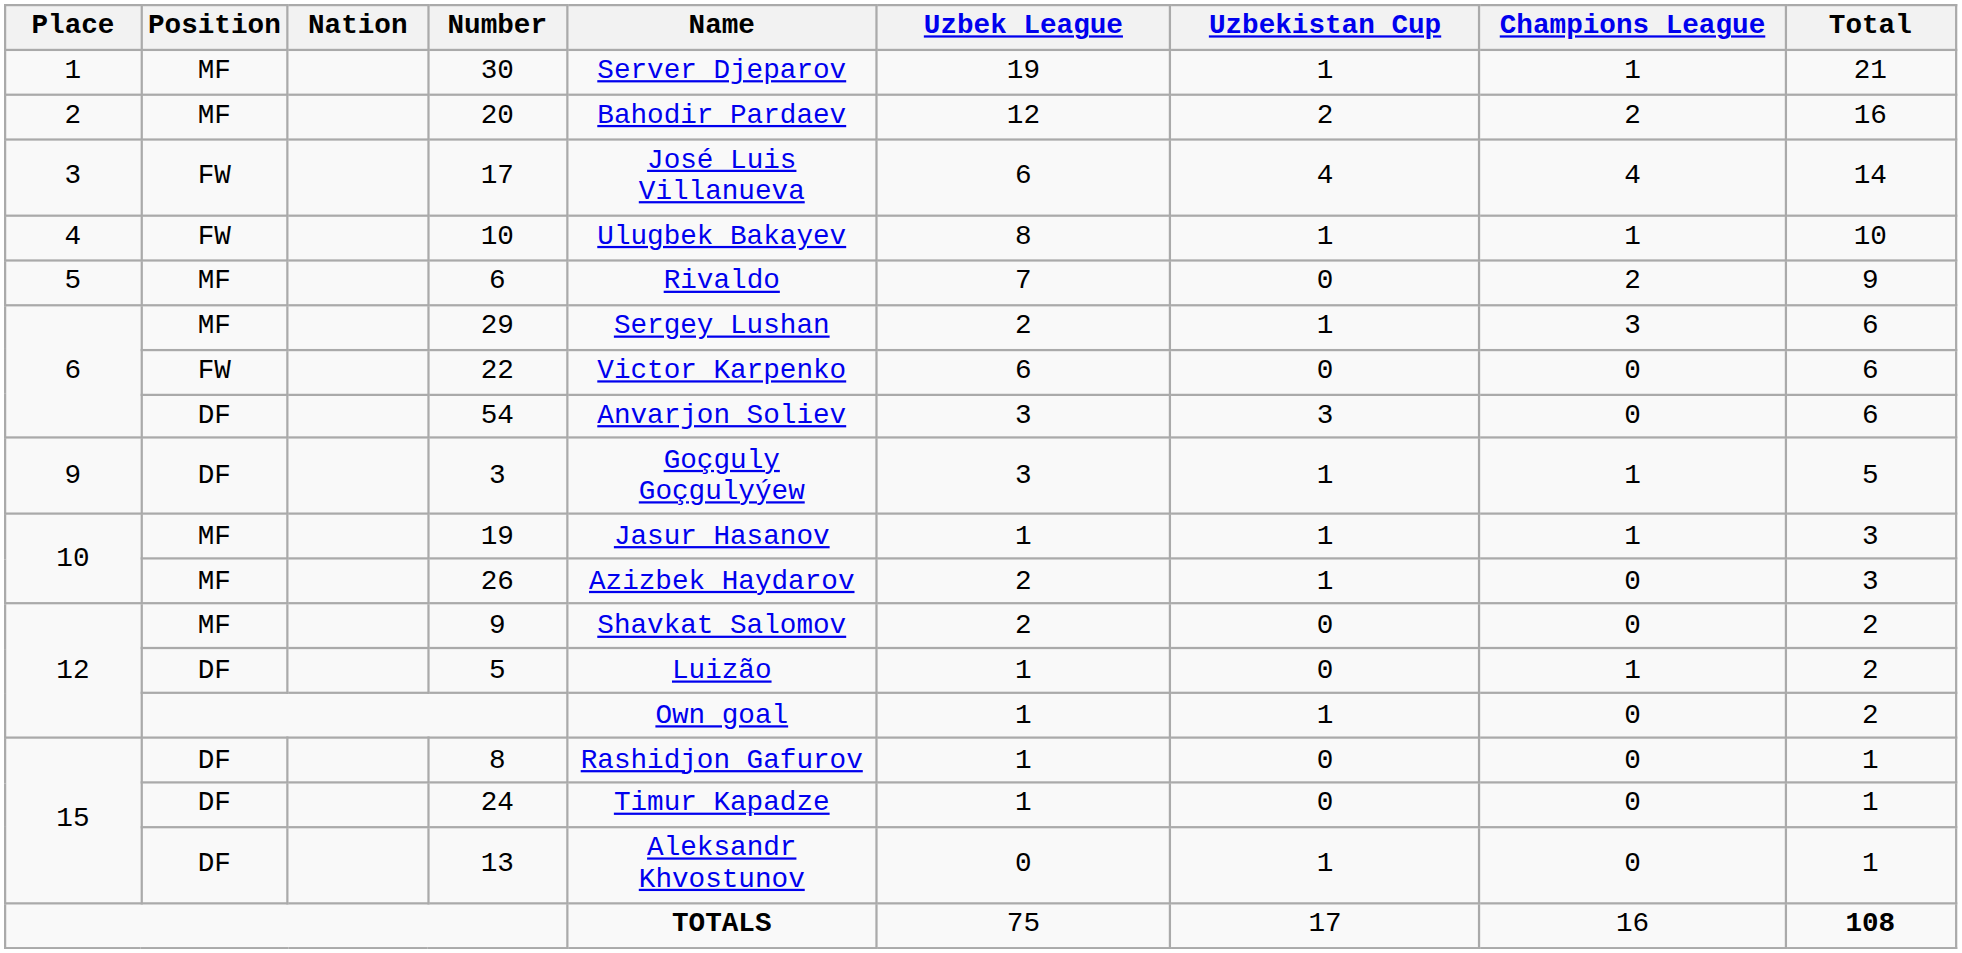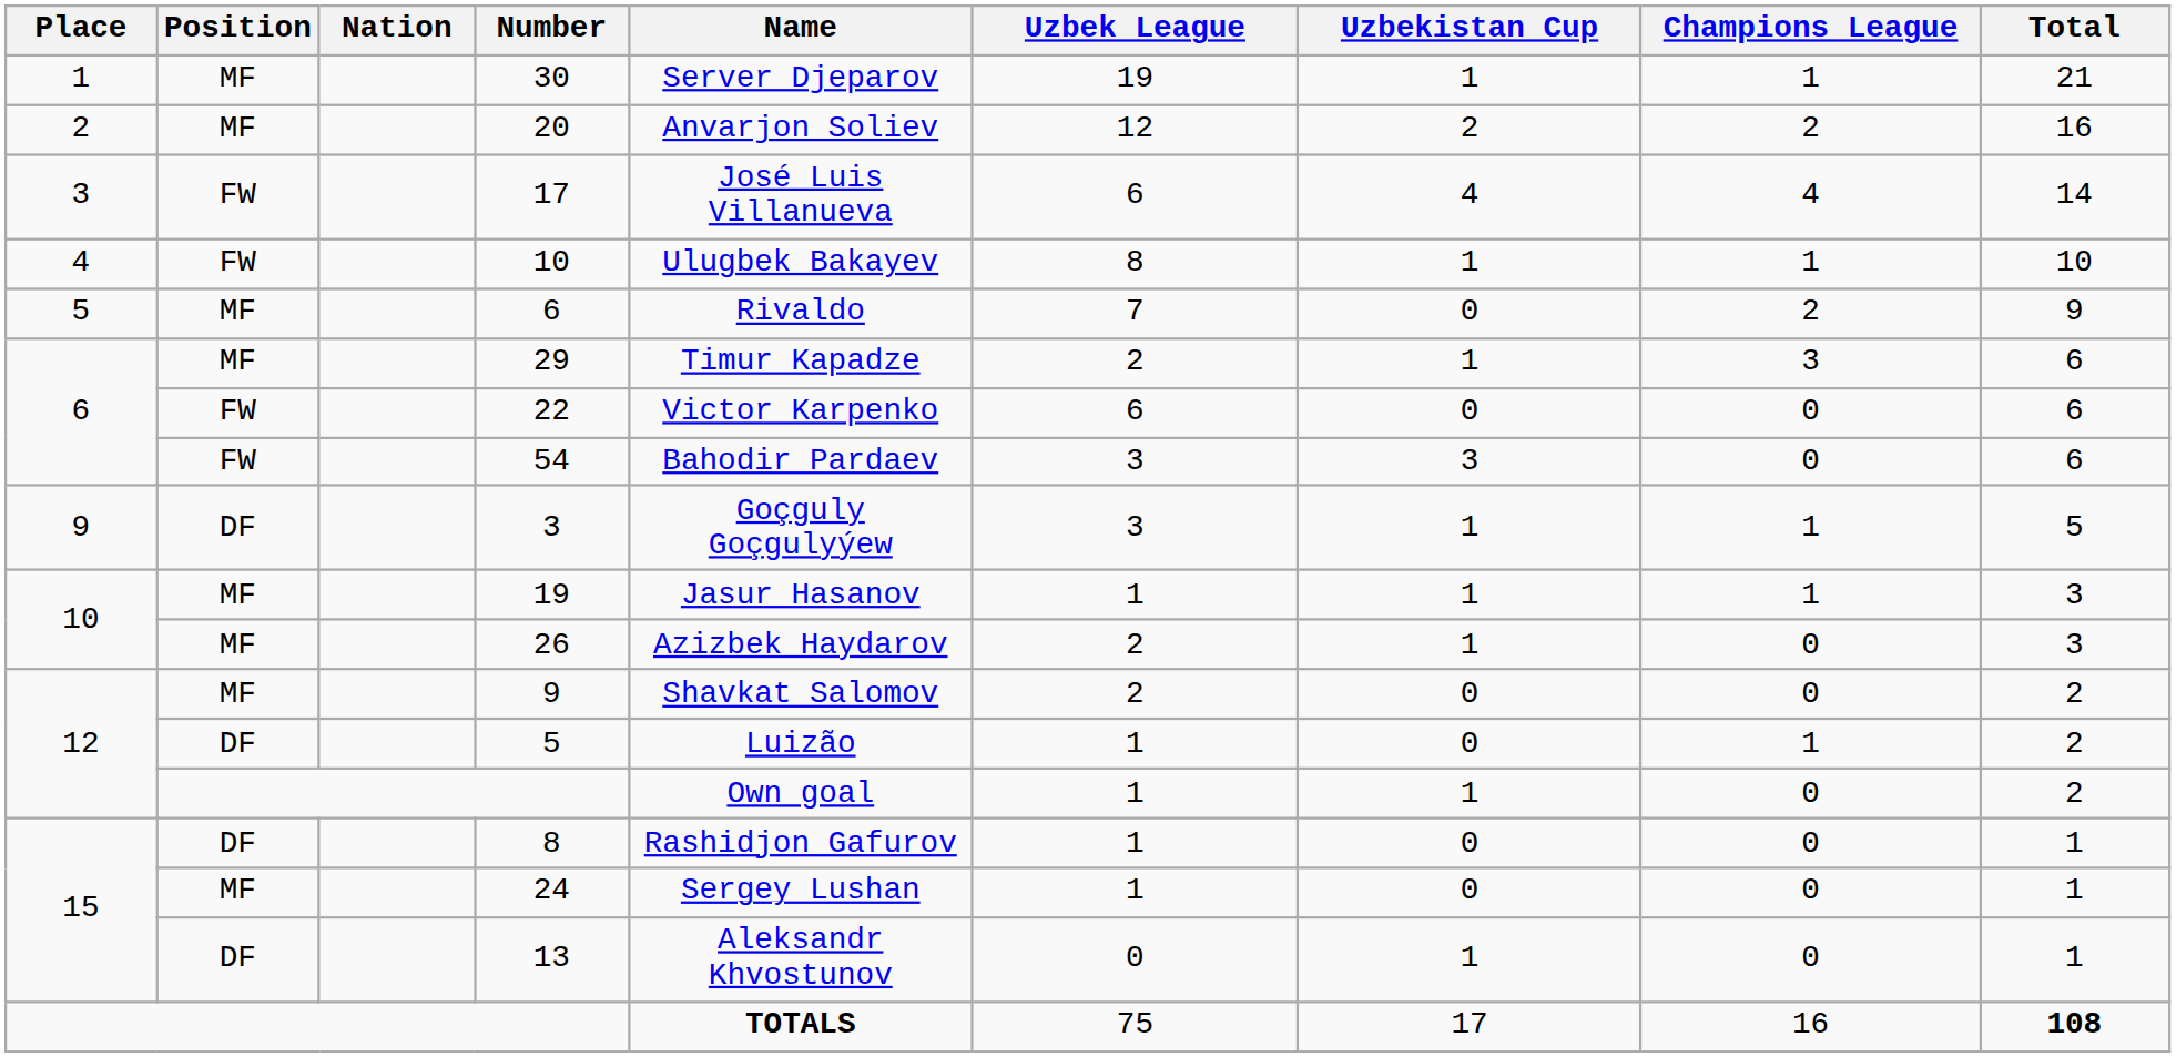 <table class="wikitable" style="font-size: 95%; text-align: center;">
 <tr>
 <th width=60>Place</th>
 <th width=60>Position</th>
 <th width=60>Nation</th>
 <th width=60>Number</th>
 <th width=150>Name</th>
 <th width=150><a href='#'>Uzbek League</a></th>
 <th width=150><a href='#'>Uzbekistan Cup</a></th>
 <th width=150><a href='#'>Champions League</a></th>
 <th width=80>Total</th>
 </tr>
 <tr>
 <td>1</td>
 <td>MF</td>
 <td></td>
 <td>30</td>
 <td><a href='#'>Server Djeparov</a></td>
 <td>19</td>
 <td>1</td>
 <td>1</td>
 <td>21</td>
 </tr>
 <tr>
 <td>2</td>
 <td>MF</td>
 <td></td>
 <td>20</td>
-<td><a href='#'>Bahodir Pardaev</a></td>
+<td><a href='#'>Anvarjon Soliev</a></td>
 <td>12</td>
 <td>2</td>
 <td>2</td>
 <td>16</td>
 </tr>
 <tr>
 <td>3</td>
 <td>FW</td>
 <td></td>
 <td>17</td>
 <td><a href='#'>José Luis Villanueva</a></td>
 <td>6</td>
 <td>4</td>
 <td>4</td>
 <td>14</td>
 </tr>
 <tr>
 <td>4</td>
 <td>FW</td>
 <td></td>
 <td>10</td>
 <td><a href='#'>Ulugbek Bakayev</a></td>
 <td>8</td>
 <td>1</td>
 <td>1</td>
 <td>10</td>
 </tr>
 <tr>
 <td>5</td>
 <td>MF</td>
 <td></td>
 <td>6</td>
 <td><a href='#'>Rivaldo</a></td>
 <td>7</td>
 <td>0</td>
 <td>2</td>
 <td>9</td>
 </tr>
 <tr>
 <td rowspan="3">6</td>
 <td>MF</td>
 <td></td>
 <td>29</td>
-<td><a href='#'>Sergey Lushan</a></td>
+<td><a href='#'>Timur Kapadze</a></td>
 <td>2</td>
 <td>1</td>
 <td>3</td>
 <td>6</td>
 </tr>
 <tr>
 <td>FW</td>
 <td></td>
 <td>22</td>
 <td><a href='#'>Victor Karpenko</a></td>
 <td>6</td>
 <td>0</td>
 <td>0</td>
 <td>6</td>
 </tr>
 <tr>
-<td>DF</td>
+<td>FW</td>
 <td></td>
 <td>54</td>
-<td><a href='#'>Anvarjon Soliev</a></td>
+<td><a href='#'>Bahodir Pardaev</a></td>
 <td>3</td>
 <td>3</td>
 <td>0</td>
 <td>6</td>
 </tr>
 <tr>
 <td>9</td>
 <td>DF</td>
 <td></td>
 <td>3</td>
 <td><a href='#'>Goçguly Goçgulyýew</a></td>
 <td>3</td>
 <td>1</td>
 <td>1</td>
 <td>5</td>
 </tr>
 <tr>
 <td rowspan="2">10</td>
 <td>MF</td>
 <td></td>
 <td>19</td>
 <td><a href='#'>Jasur Hasanov</a></td>
 <td>1</td>
 <td>1</td>
 <td>1</td>
 <td>3</td>
 </tr>
 <tr>
 <td>MF</td>
 <td></td>
 <td>26</td>
 <td><a href='#'>Azizbek Haydarov</a></td>
 <td>2</td>
 <td>1</td>
 <td>0</td>
 <td>3</td>
 </tr>
 <tr>
 <td rowspan="3">12</td>
 <td>MF</td>
 <td></td>
 <td>9</td>
 <td><a href='#'>Shavkat Salomov</a></td>
 <td>2</td>
 <td>0</td>
 <td>0</td>
 <td>2</td>
 </tr>
 <tr>
 <td>DF</td>
 <td></td>
 <td>5</td>
 <td><a href='#'>Luizão</a></td>
 <td>1</td>
 <td>0</td>
 <td>1</td>
 <td>2</td>
 </tr>
 <tr>
 <td colspan="3"></td>
 <td><a href='#'>Own goal</a></td>
 <td>1</td>
 <td>1</td>
 <td>0</td>
 <td>2</td>
 </tr>
 <tr>
 <td rowspan="3">15</td>
 <td>DF</td>
 <td></td>
 <td>8</td>
 <td><a href='#'>Rashidjon Gafurov</a></td>
 <td>1</td>
 <td>0</td>
 <td>0</td>
 <td>1</td>
 </tr>
 <tr>
-<td>DF</td>
+<td>MF</td>
 <td></td>
 <td>24</td>
-<td><a href='#'>Timur Kapadze</a></td>
+<td><a href='#'>Sergey Lushan</a></td>
 <td>1</td>
 <td>0</td>
 <td>0</td>
 <td>1</td>
 </tr>
 <tr>
 <td>DF</td>
 <td></td>
 <td>13</td>
 <td><a href='#'>Aleksandr Khvostunov</a></td>
 <td>0</td>
 <td>1</td>
 <td>0</td>
 <td>1</td>
 </tr>
 <tr>
 <td colspan="4"></td>
 <td><strong>TOTALS</strong></td>
 <td>75</td>
 <td>17</td>
 <td>16</td>
 <td><strong>108</strong></td>
 </tr>
 </table>
